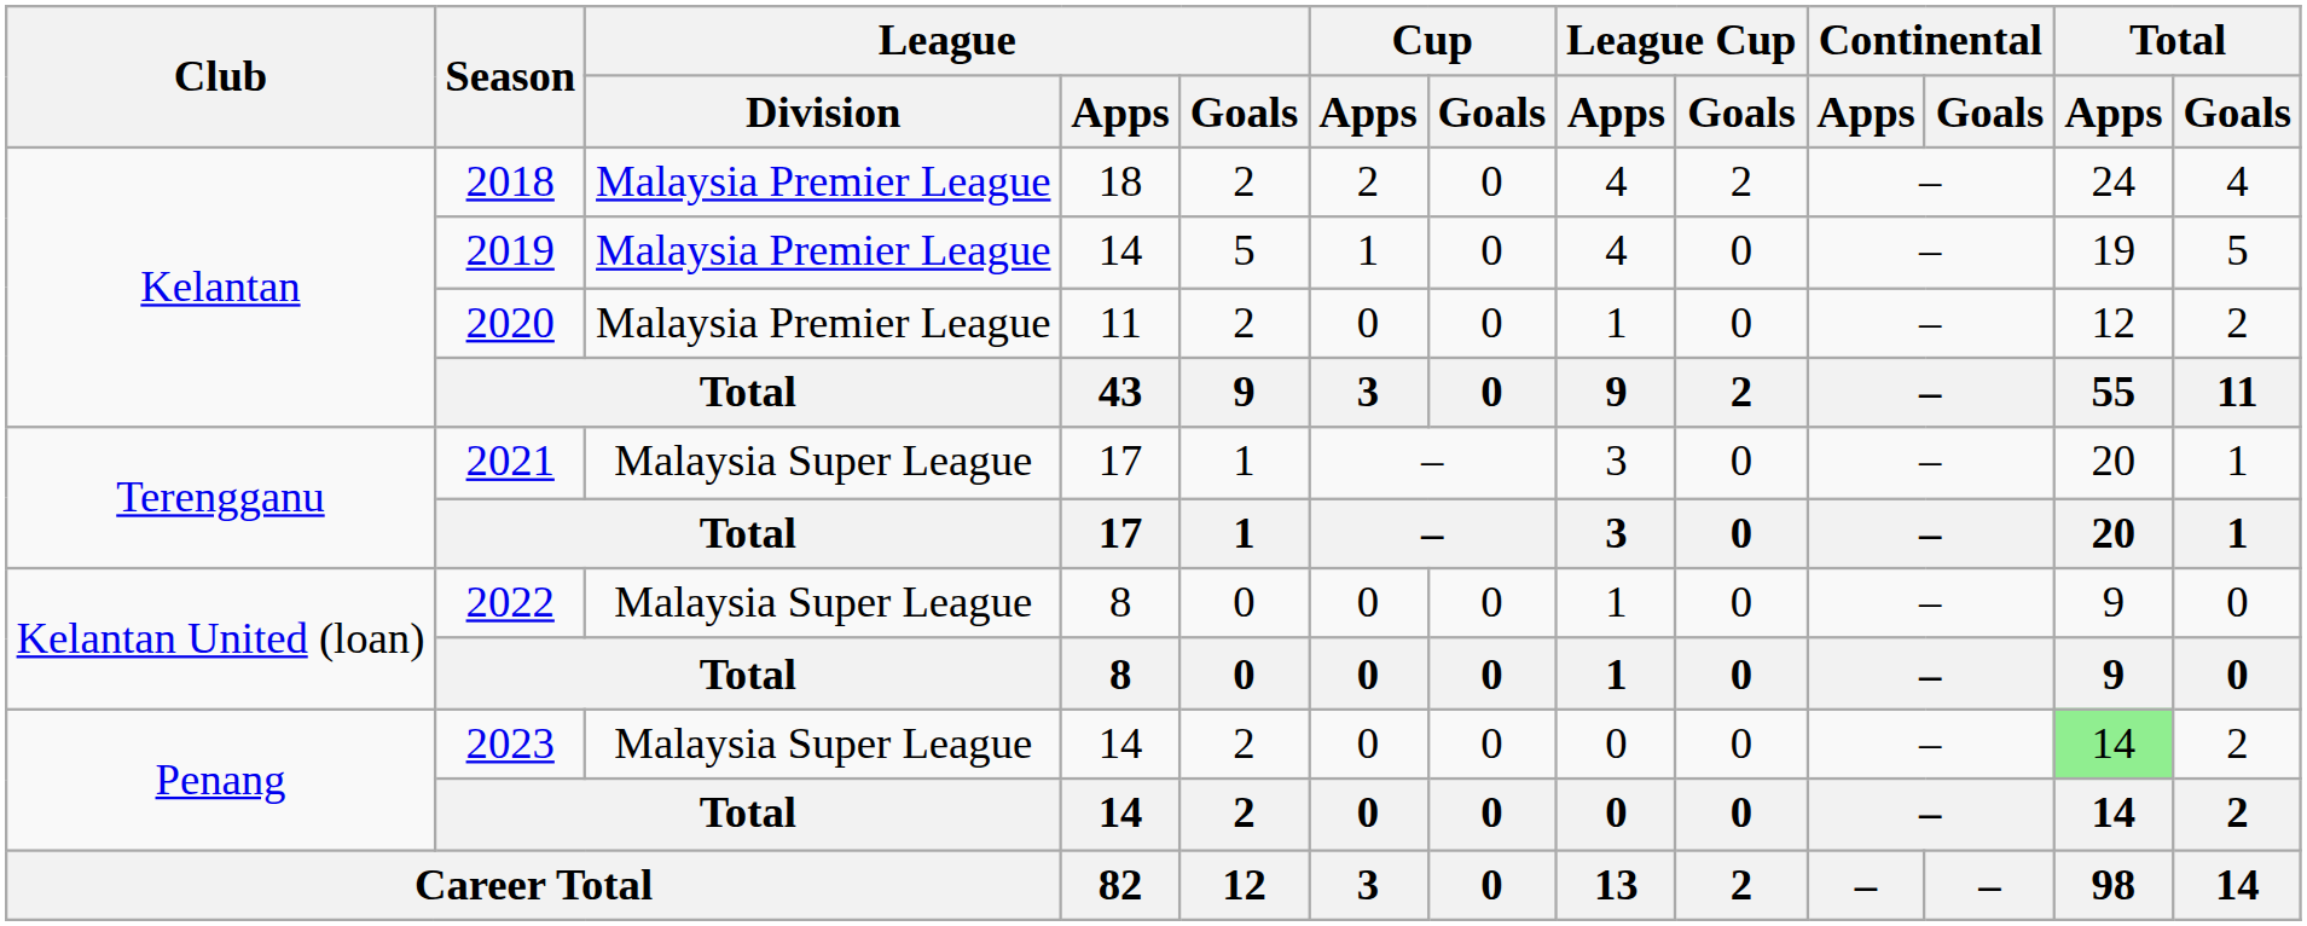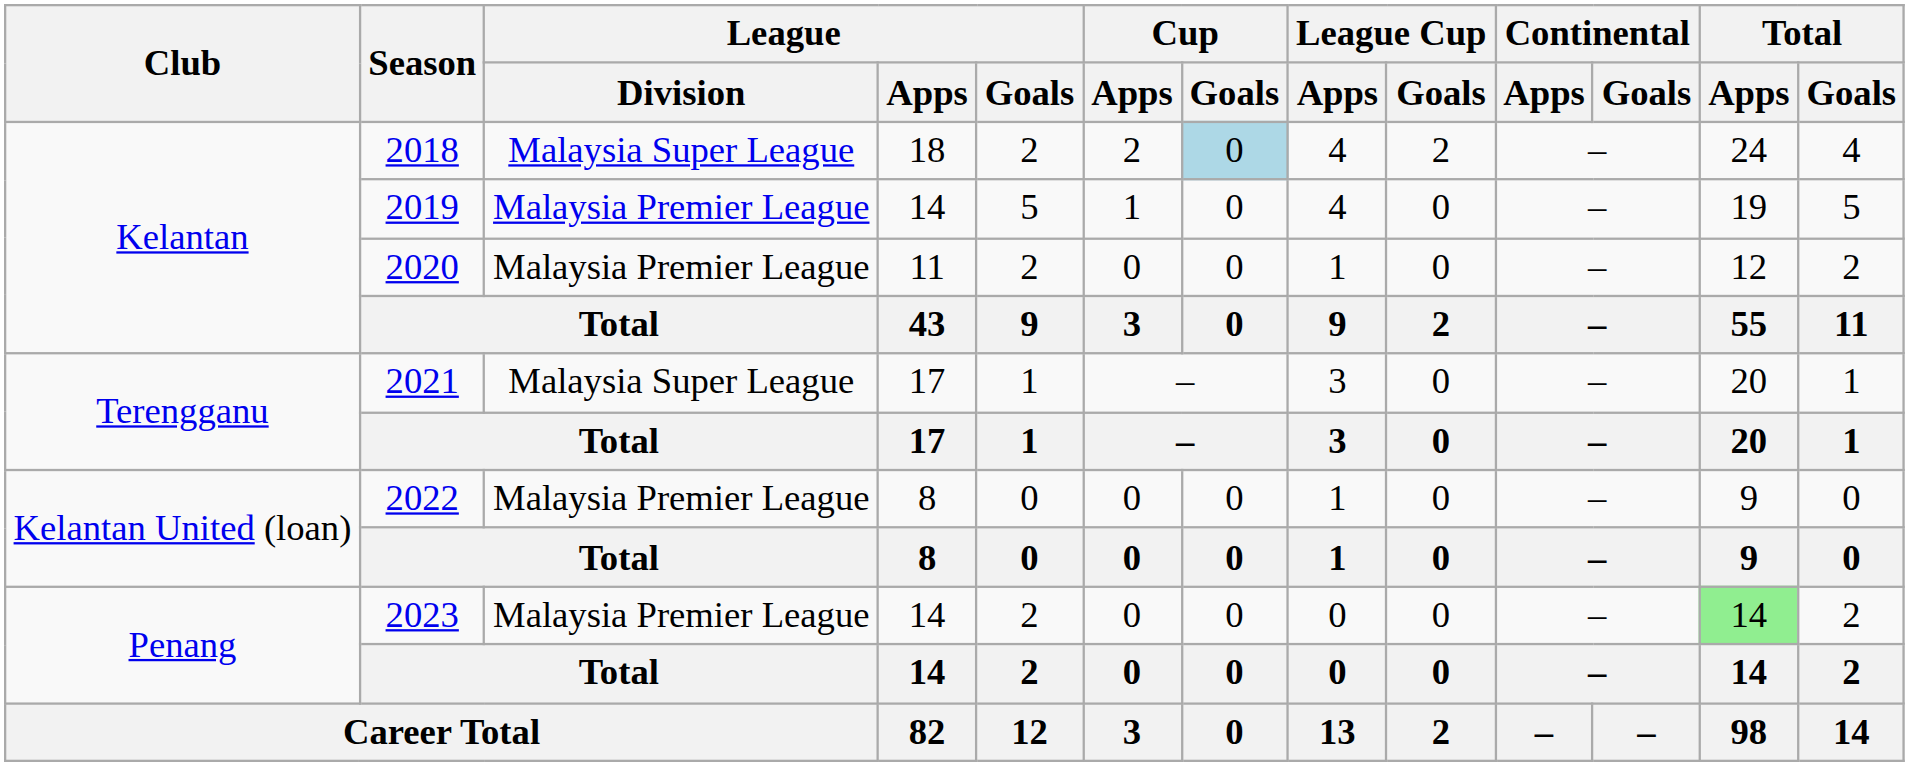 <table class=wikitable style="text-align:center">
 <tr>
 <th rowspan=2>Club</th>
 <th rowspan=2>Season</th>
 <th colspan=3>League</th>
 <th colspan=2>Cup</th>
 <th colspan=2>League Cup</th>
 <th colspan=2>Continental</th>
 <th colspan=2>Total</th>
 </tr>
 <tr>
 <th>Division</th>
 <th>Apps</th>
 <th>Goals</th>
 <th>Apps</th>
 <th>Goals</th>
 <th>Apps</th>
 <th>Goals</th>
 <th>Apps</th>
 <th>Goals</th>
 <th>Apps</th>
 <th>Goals</th>
 </tr>
 <tr>
 <td rowspan=4><a href='#'>Kelantan</a></td>
 <td><a href='#'>2018</a></td>
-<td><a href='#'>Malaysia Premier League</a></td>
+<td><a href='#'>Malaysia Super League</a></td>
 <td>18</td>
 <td>2</td>
 <td>2</td>
-<td>0</td>
+<td style="background: lightblue;">0</td>
 <td>4</td>
 <td>2</td>
 <td colspan=2>–</td>
 <td>24</td>
 <td>4</td>
 </tr>
 <tr>
 <td><a href='#'>2019</a></td>
 <td><a href='#'>Malaysia Premier League</a></td>
 <td>14</td>
 <td>5</td>
 <td>1</td>
 <td>0</td>
 <td>4</td>
 <td>0</td>
 <td colspan=2>–</td>
 <td>19</td>
 <td>5</td>
 </tr>
 <tr>
 <td><a href='#'>2020</a></td>
 <td>Malaysia Premier League</td>
 <td>11</td>
 <td>2</td>
 <td>0</td>
 <td>0</td>
 <td>1</td>
 <td>0</td>
 <td colspan=2>–</td>
 <td>12</td>
 <td>2</td>
 </tr>
 <tr>
 <th colspan="2">Total</th>
 <th>43</th>
 <th>9</th>
 <th>3</th>
 <th>0</th>
 <th>9</th>
 <th>2</th>
 <th colspan=2>–</th>
 <th>55</th>
 <th>11</th>
 </tr>
 <tr>
 <td rowspan=2><a href='#'>Terengganu</a></td>
 <td><a href='#'>2021</a></td>
 <td>Malaysia Super League</td>
 <td>17</td>
 <td>1</td>
 <td colspan=2>–</td>
 <td>3</td>
 <td>0</td>
 <td colspan=2>–</td>
 <td>20</td>
 <td>1</td>
 </tr>
 <tr>
 <th colspan="2">Total</th>
 <th>17</th>
 <th>1</th>
 <th colspan=2>–</th>
 <th>3</th>
 <th>0</th>
 <th colspan=2>–</th>
 <th>20</th>
 <th>1</th>
 </tr>
 <tr>
 <td rowspan=2><a href='#'>Kelantan United</a> (loan)</td>
 <td><a href='#'>2022</a></td>
-<td>Malaysia Super League</td>
+<td>Malaysia Premier League</td>
 <td>8</td>
 <td>0</td>
 <td>0</td>
 <td>0</td>
 <td>1</td>
 <td>0</td>
 <td colspan=2>–</td>
 <td>9</td>
 <td>0</td>
 </tr>
 <tr>
 <th colspan="2">Total</th>
 <th>8</th>
 <th>0</th>
 <th>0</th>
 <th>0</th>
 <th>1</th>
 <th>0</th>
 <th colspan=2>–</th>
 <th>9</th>
 <th>0</th>
 </tr>
 <tr>
 <td rowspan=2><a href='#'>Penang</a></td>
 <td><a href='#'>2023</a></td>
-<td>Malaysia Super League</td>
+<td>Malaysia Premier League</td>
 <td>14</td>
 <td>2</td>
 <td>0</td>
 <td>0</td>
 <td>0</td>
 <td>0</td>
 <td colspan=2>–</td>
 <td style="background: lightgreen;">14</td>
 <td>2</td>
 </tr>
 <tr>
 <th colspan="2">Total</th>
 <th>14</th>
 <th>2</th>
 <th>0</th>
 <th>0</th>
 <th>0</th>
 <th>0</th>
 <th colspan=2>–</th>
 <th>14</th>
 <th>2</th>
 </tr>
 <tr>
 <th colspan="3">Career Total</th>
 <th>82</th>
 <th>12</th>
 <th>3</th>
 <th>0</th>
 <th>13</th>
 <th>2</th>
 <th>–</th>
 <th>–</th>
 <th>98</th>
 <th>14</th>
 </tr>
 </table>
